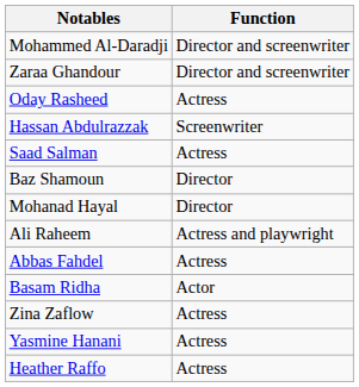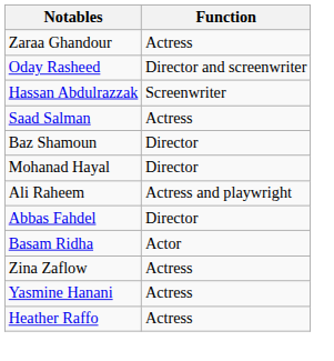 <table class="wikitable">
 <tr>
 <th>Notables</th>
 <th>Function</th>
 </tr>
 <tr>
-<td>Mohammed Al-Daradji</td>
-<td>Director and screenwriter</td>
-</tr>
-<tr>
 <td>Zaraa Ghandour</td>
-<td>Director and screenwriter</td>
+<td>Actress</td>
 </tr>
 <tr>
 <td><a href='#'>Oday Rasheed</a></td>
-<td>Actress</td>
+<td>Director and screenwriter</td>
 </tr>
 <tr>
 <td><a href='#'>Hassan Abdulrazzak</a></td>
 <td>Screenwriter</td>
 </tr>
 <tr>
 <td><a href='#'>Saad Salman</a></td>
 <td>Actress</td>
 </tr>
 <tr>
 <td>Baz Shamoun</td>
 <td>Director</td>
 </tr>
 <tr>
 <td>Mohanad Hayal</td>
 <td>Director</td>
 </tr>
 <tr>
 <td>Ali Raheem</td>
 <td>Actress and playwright</td>
 </tr>
 <tr>
 <td><a href='#'>Abbas Fahdel</a></td>
-<td>Actress</td>
+<td>Director</td>
 </tr>
 <tr>
 <td><a href='#'>Basam Ridha</a></td>
 <td>Actor</td>
 </tr>
 <tr>
 <td>Zina Zaflow</td>
 <td>Actress</td>
 </tr>
 <tr>
 <td><a href='#'>Yasmine Hanani</a></td>
 <td>Actress</td>
 </tr>
 <tr>
 <td><a href='#'>Heather Raffo</a></td>
 <td>Actress</td>
 </tr>
 </table>
